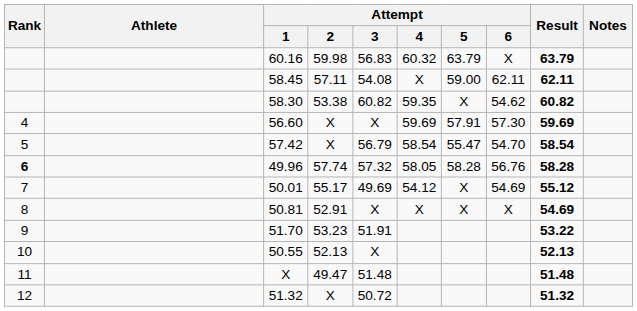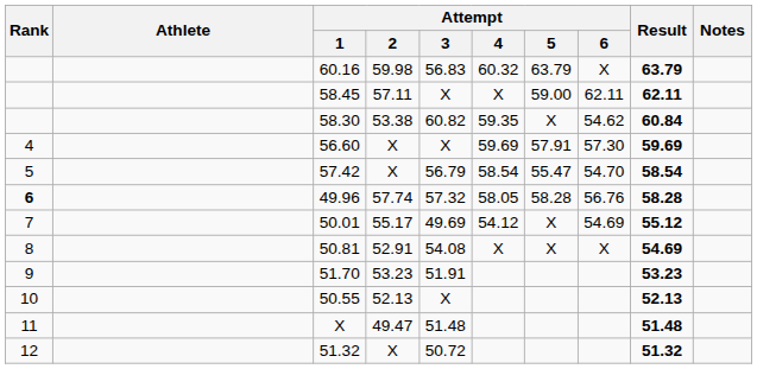 <table class="wikitable" style="text-align:center">
 <tr>
 <th rowspan=2 width=40>Rank</th>
 <th rowspan=2 width=250>Athlete</th>
 <th colspan=6>Attempt</th>
 <th rowspan=2 width=55>Result</th>
 <th rowspan=2 width=50>Notes</th>
 </tr>
 <tr>
 <th width=45>1</th>
 <th width=45>2</th>
 <th width=45>3</th>
 <th width=45>4</th>
 <th width=45>5</th>
 <th width=45>6</th>
 </tr>
 <tr>
 <td></td>
 <td align=left></td>
 <td>60.16</td>
 <td>59.98</td>
 <td>56.83</td>
 <td>60.32</td>
 <td>63.79</td>
 <td>X</td>
 <td><strong>63.79</strong></td>
 <td></td>
 </tr>
 <tr>
 <td></td>
 <td align=left></td>
 <td>58.45</td>
 <td>57.11</td>
-<td>54.08</td>
+<td>X</td>
 <td>X</td>
 <td>59.00</td>
 <td>62.11</td>
 <td><strong>62.11</strong></td>
 <td></td>
 </tr>
 <tr>
 <td></td>
 <td align=left></td>
 <td>58.30</td>
 <td>53.38</td>
 <td>60.82</td>
 <td>59.35</td>
 <td>X</td>
 <td>54.62</td>
-<td><strong>60.82</strong></td>
+<td><strong>60.84</strong></td>
 <td></td>
 </tr>
 <tr>
 <td>4</td>
 <td align=left></td>
 <td>56.60</td>
 <td>X</td>
 <td>X</td>
 <td>59.69</td>
 <td>57.91</td>
 <td>57.30</td>
 <td><strong>59.69</strong></td>
 <td></td>
 </tr>
 <tr>
 <td>5</td>
 <td align=left></td>
 <td>57.42</td>
 <td>X</td>
 <td>56.79</td>
 <td>58.54</td>
 <td>55.47</td>
 <td>54.70</td>
 <td><strong>58.54</strong></td>
 <td></td>
 </tr>
 <tr>
 <td><strong>6</strong></td>
 <td align=left></td>
 <td>49.96</td>
 <td>57.74</td>
 <td>57.32</td>
 <td>58.05</td>
 <td>58.28</td>
 <td>56.76</td>
 <td><strong>58.28</strong></td>
 <td></td>
 </tr>
 <tr>
 <td>7</td>
 <td align=left></td>
 <td>50.01</td>
 <td>55.17</td>
 <td>49.69</td>
 <td>54.12</td>
 <td>X</td>
 <td>54.69</td>
 <td><strong>55.12</strong></td>
 <td></td>
 </tr>
 <tr>
 <td>8</td>
 <td align=left></td>
 <td>50.81</td>
 <td>52.91</td>
-<td>X</td>
+<td>54.08</td>
 <td>X</td>
 <td>X</td>
 <td>X</td>
 <td><strong>54.69</strong></td>
 <td></td>
 </tr>
 <tr>
 <td>9</td>
 <td align=left></td>
 <td>51.70</td>
 <td>53.23</td>
 <td>51.91</td>
 <td></td>
 <td></td>
 <td></td>
-<td><strong>53.22</strong></td>
+<td><strong>53.23</strong></td>
 <td></td>
 </tr>
 <tr>
 <td>10</td>
 <td align=left></td>
 <td>50.55</td>
 <td>52.13</td>
 <td>X</td>
 <td></td>
 <td></td>
 <td></td>
 <td><strong>52.13</strong></td>
 <td></td>
 </tr>
 <tr>
 <td>11</td>
 <td align=left></td>
 <td>X</td>
 <td>49.47</td>
 <td>51.48</td>
 <td></td>
 <td></td>
 <td></td>
 <td><strong>51.48</strong></td>
 <td></td>
 </tr>
 <tr>
 <td>12</td>
 <td align=left></td>
 <td>51.32</td>
 <td>X</td>
 <td>50.72</td>
 <td></td>
 <td></td>
 <td></td>
 <td><strong>51.32</strong></td>
 <td></td>
 </tr>
 </table>
